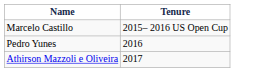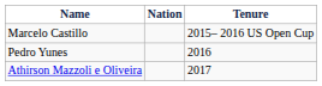 <table class="wikitable sortable">
 <tr>
 <th style="background:#FFFFFF; color:#14284B;" scope="col">Name</th>
+<th style="background:#FFFFFF; color:#14284B;" scope="col">Nation</th>
 <th style="background:#FFFFFF; color:#14284B;" scope="col">Tenure</th>
 </tr>
 <tr>
 <td>Marcelo Castillo</td>
+<td></td>
 <td>2015– 2016 US Open Cup</td>
 </tr>
 <tr>
 <td>Pedro Yunes</td>
+<td></td>
 <td>2016</td>
 </tr>
 <tr>
 <td><a href='#'>Athirson Mazzoli e Oliveira</a></td>
+<td></td>
 <td>2017</td>
 </tr>
 </table>
